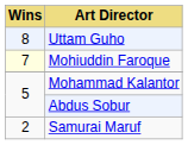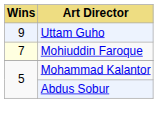 <table class="wikitable">
 <tr style="background:#d1e4fd;">
 <th style="background:#EEDD82;">Wins</th>
 <th style="background:#EEDD82;">Art Director</th>
 </tr>
 <tr style="background:#edf3fe;">
-<td style="text-align:center">8</td>
+<td style="text-align:center">9</td>
 <td><a href='#'>Uttam Guho</a></td>
 </tr>
 <tr>
 <td style="background: lightyellow; text-align:center">7</td>
 <td><a href='#'>Mohiuddin Faroque</a></td>
 </tr>
 <tr style="background:#edf3fe;">
 </tr>
 <tr>
 <td rowspan=2 style="text-align:center">5</td>
 <td><a href='#'>Mohammad Kalantor</a></td>
 </tr>
 <tr style="background:#edf3fe;">
 <td><a href='#'>Abdus Sobur</a></td>
 </tr>
-<tr>
-<td style="text-align:center">2</td>
-<td><a href='#'>Samurai Maruf</a></td>
-</tr>
 </table>
